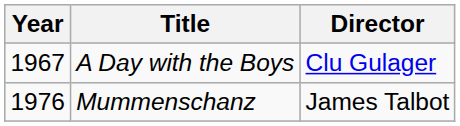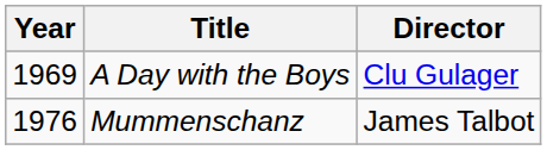 <table class="wikitable">
 <tr>
 <th>Year</th>
 <th>Title</th>
 <th>Director</th>
 </tr>
 <tr>
-<td>1967</td>
+<td>1969</td>
 <td><em>A Day with the Boys</em></td>
 <td><a href='#'>Clu Gulager</a></td>
 </tr>
 <tr>
 <td>1976</td>
 <td><em>Mummenschanz</em></td>
 <td>James Talbot</td>
 </tr>
 </table>
